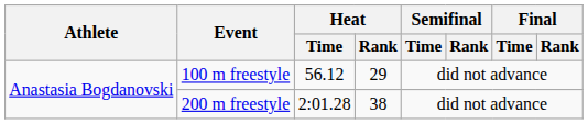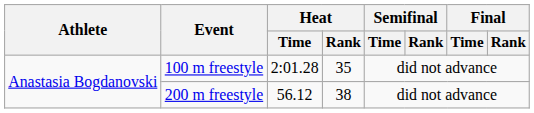 <table class=wikitable style="font-size:90%">
 <tr>
 <th rowspan="2">Athlete</th>
 <th rowspan="2">Event</th>
 <th colspan="2">Heat</th>
 <th colspan="2">Semifinal</th>
 <th colspan="2">Final</th>
 </tr>
 <tr style="font-size:95%">
 <th>Time</th>
 <th>Rank</th>
 <th>Time</th>
 <th>Rank</th>
 <th>Time</th>
 <th>Rank</th>
 </tr>
 <tr align=center>
 <td align=left rowspan=2><a href='#'>Anastasia Bogdanovski</a></td>
 <td align=left><a href='#'>100 m freestyle</a></td>
-<td>56.12</td>
-<td>29</td>
+<td>2:01.28</td>
+<td>35</td>
 <td colspan=4>did not advance</td>
 </tr>
 <tr align=center>
 <td align=left><a href='#'>200 m freestyle</a></td>
-<td>2:01.28</td>
+<td>56.12</td>
 <td>38</td>
 <td colspan=4>did not advance</td>
 </tr>
 </table>
